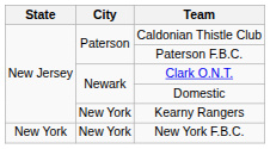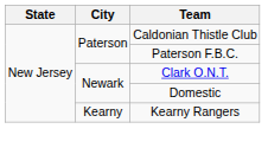 <table class= "wikitable sortable" style="text-align:center">
 <tr>
 <th>State</th>
 <th>City</th>
 <th>Team</th>
 </tr>
 <tr>
 <td rowspan=5>New Jersey</td>
 <td rowspan=2>Paterson</td>
 <td>Caldonian Thistle Club</td>
 </tr>
 <tr>
 <td>Paterson F.B.C.</td>
 </tr>
 <tr>
 <td rowspan=2>Newark</td>
 <td><a href='#'>Clark O.N.T.</a></td>
 </tr>
 <tr>
 <td>Domestic</td>
 </tr>
 <tr>
-<td>New York</td>
+<td>Kearny</td>
 <td>Kearny Rangers</td>
 </tr>
-<tr>
-<td>New York</td>
-<td>New York</td>
-<td>New York F.B.C.</td>
-</tr>
 </table>
